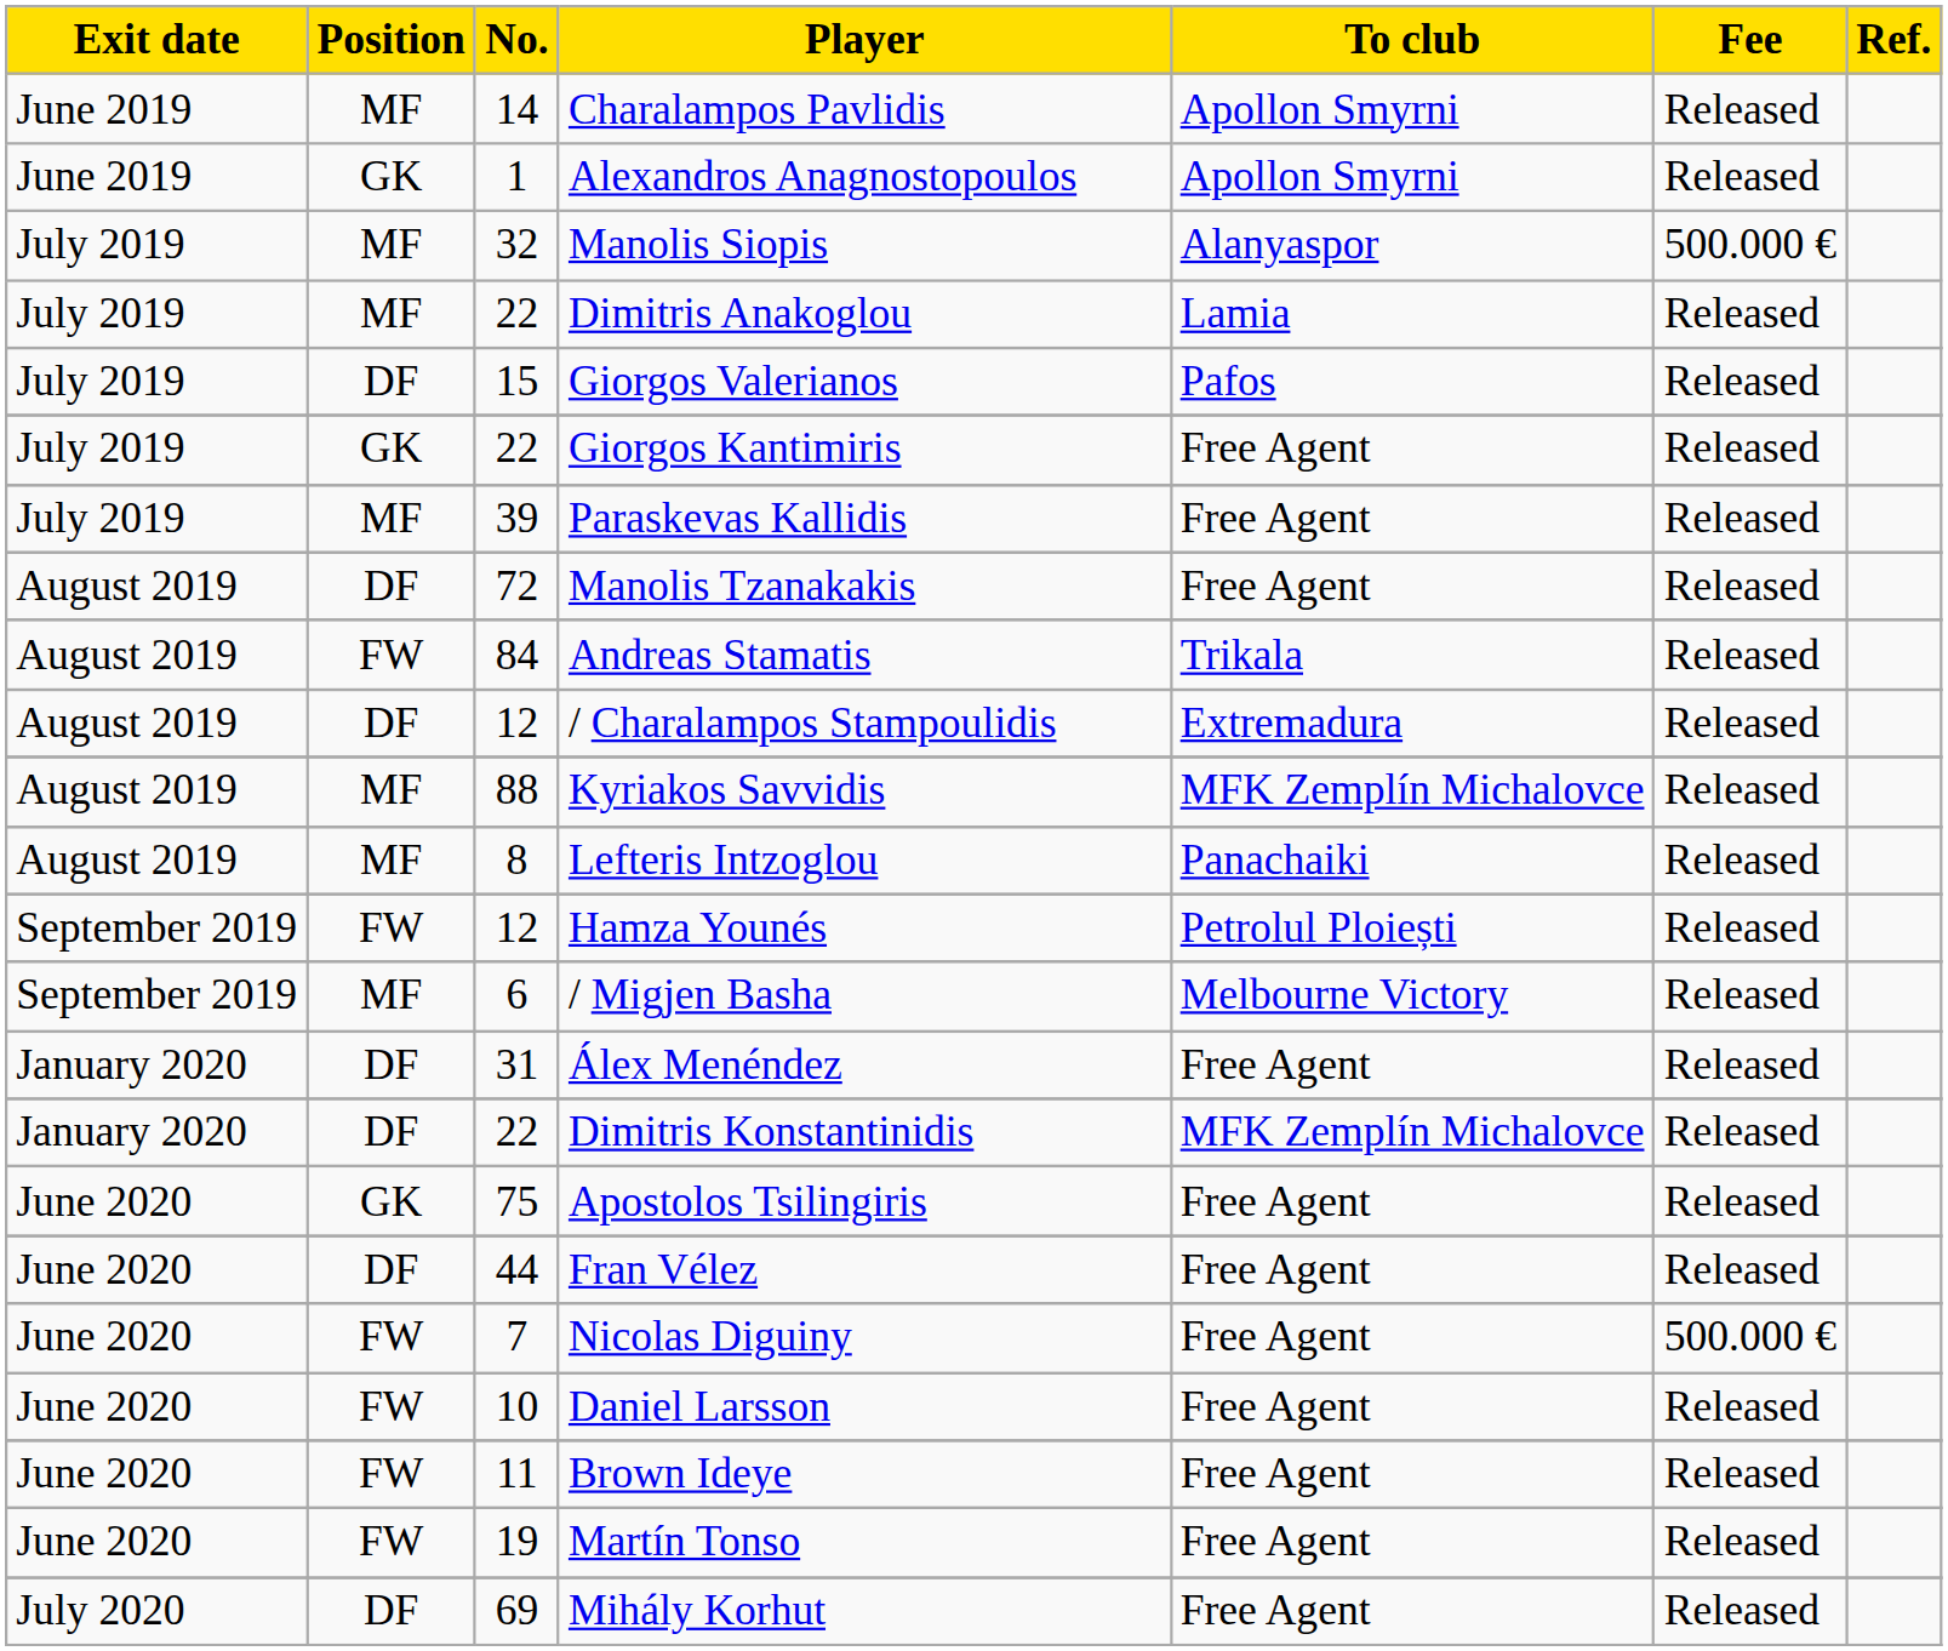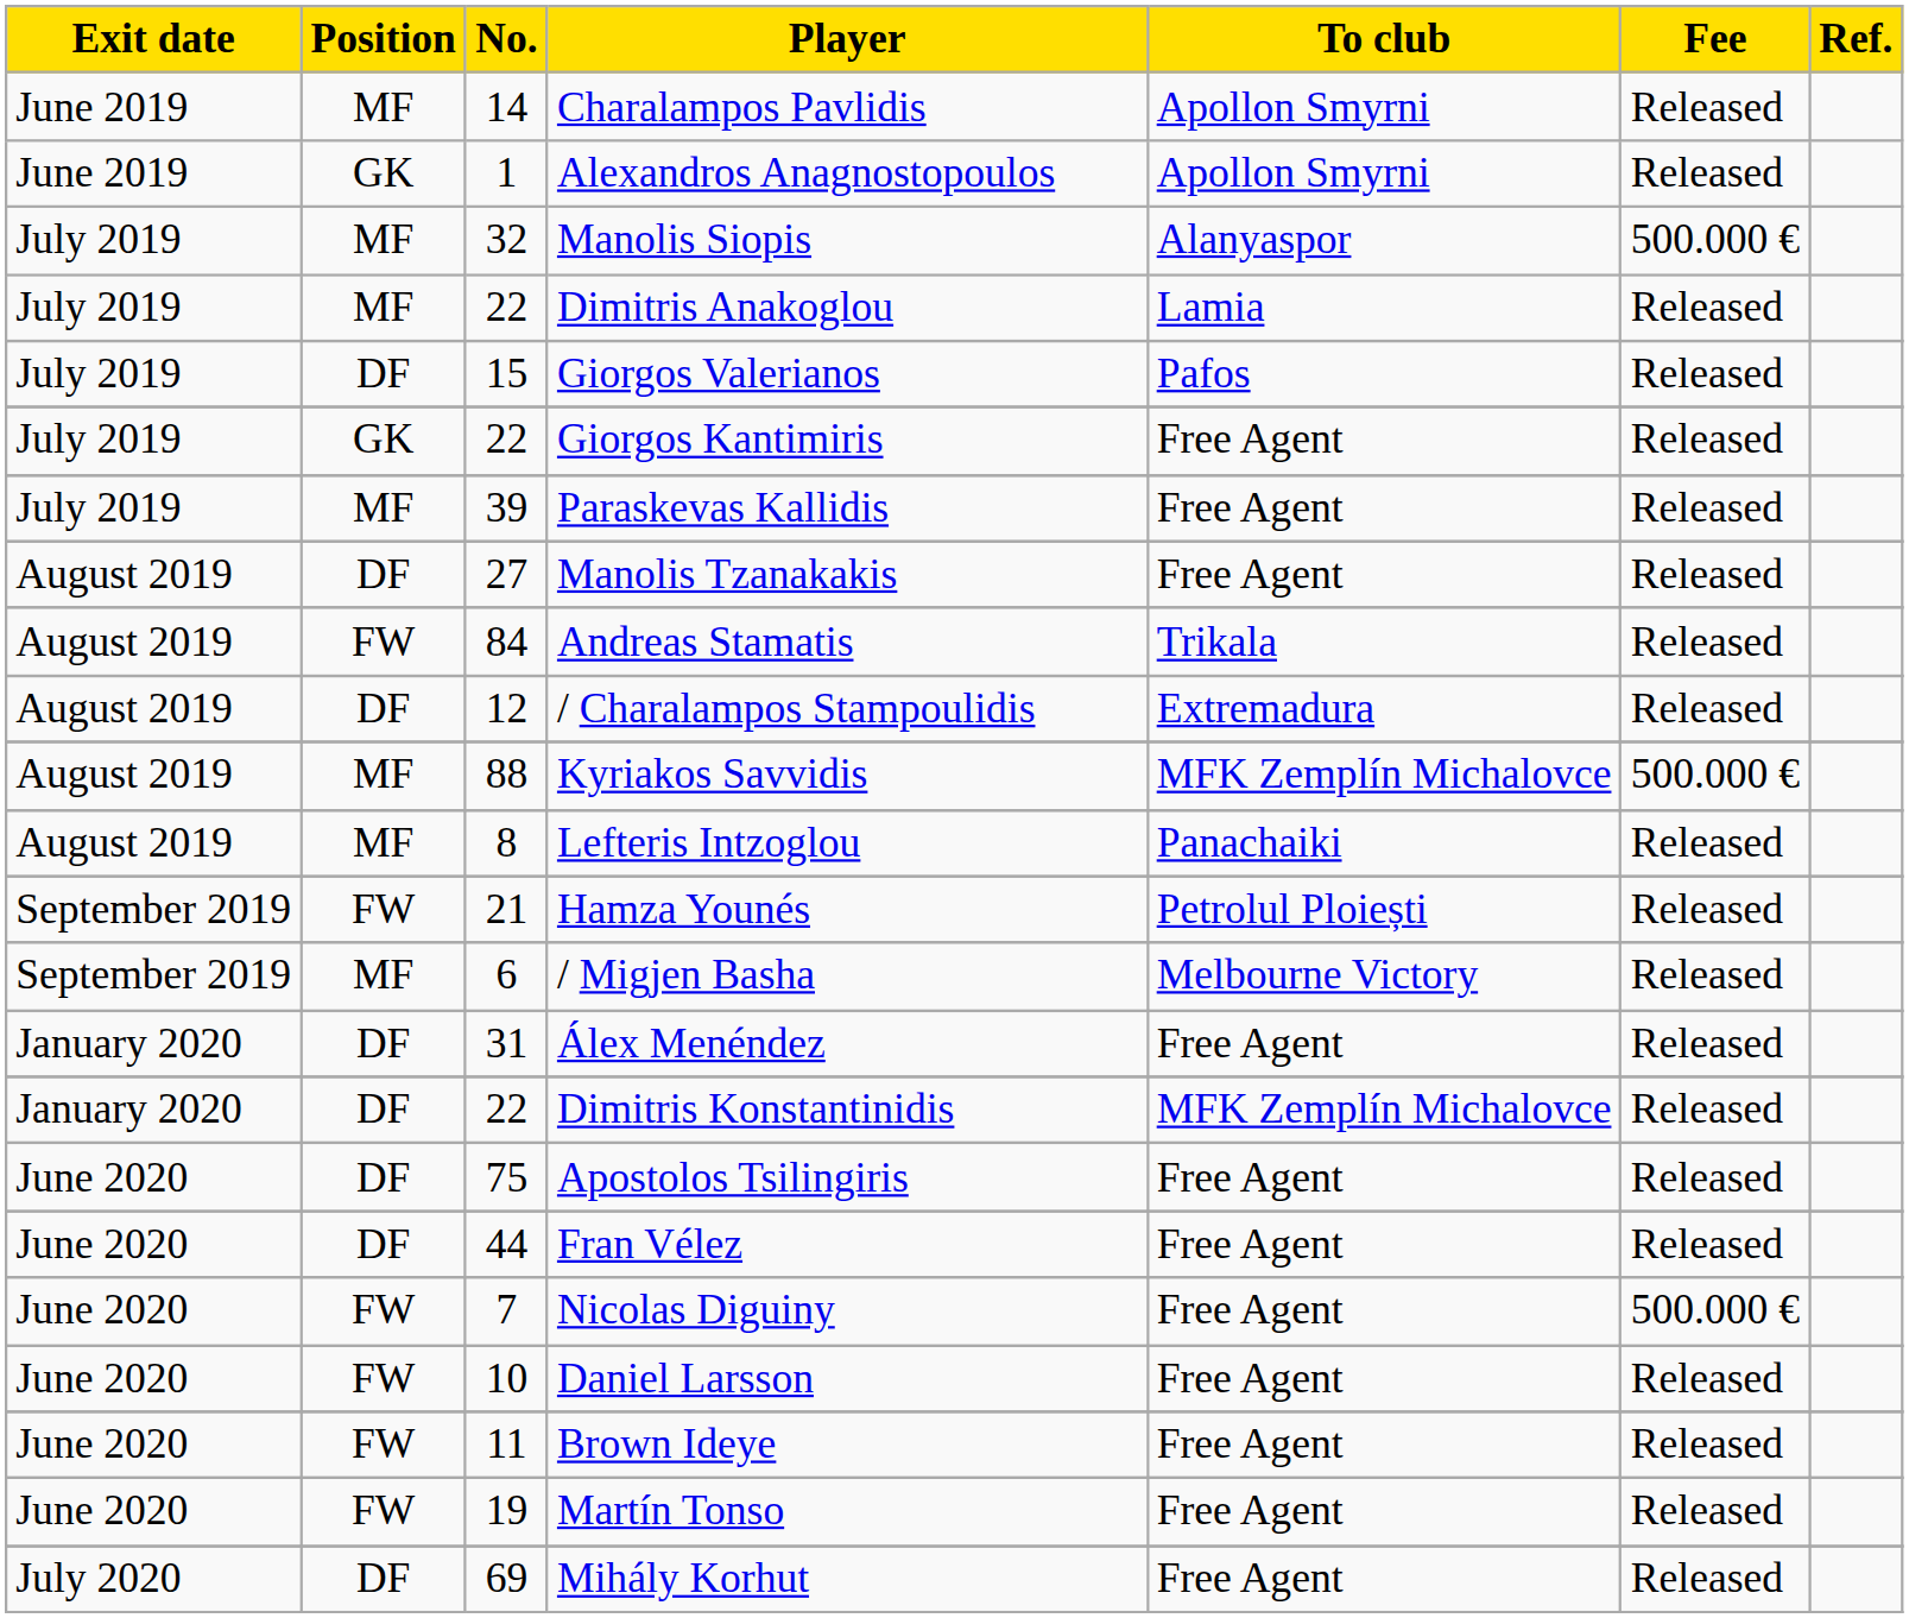 <table class="wikitable sortable">
 <tr>
 <th style="background:#FFDF00; color:black;"><strong>Exit date</strong></th>
 <th style="background:#FFDF00; color:black;"><strong>Position</strong></th>
 <th style="background:#FFDF00; color:black;"><strong>No.</strong></th>
 <th style="background:#FFDF00; color:black;"; width=220><strong>Player</strong></th>
 <th style="background:#FFDF00; color:black;"><strong>To club</strong></th>
 <th style="background:#FFDF00; color:black;"><strong>Fee</strong></th>
 <th style="background:#FFDF00; color:black;"><strong>Ref.</strong></th>
 </tr>
 <tr>
 <td>June 2019</td>
 <td style="text-align:center;">MF</td>
 <td style="text-align:center;">14</td>
 <td style="text-align:left;"> <a href='#'>Charalampos Pavlidis</a></td>
 <td style="text-align:left;"> <a href='#'>Apollon Smyrni</a></td>
 <td>Released</td>
 <td></td>
 </tr>
 <tr>
 <td>June 2019</td>
 <td style="text-align:center;">GK</td>
 <td style="text-align:center;">1</td>
 <td style="text-align:left;"> <a href='#'>Alexandros Anagnostopoulos</a></td>
 <td style="text-align:left;"> <a href='#'>Apollon Smyrni</a></td>
 <td>Released</td>
 <td></td>
 </tr>
 <tr>
 <td>July 2019</td>
 <td style="text-align:center;">MF</td>
 <td style="text-align:center;">32</td>
 <td style="text-align:left;"> <a href='#'>Manolis Siopis</a></td>
 <td style="text-align:left;"> <a href='#'>Alanyaspor</a></td>
 <td>500.000 €</td>
 <td></td>
 </tr>
 <tr>
 <td>July 2019</td>
 <td style="text-align:center;">MF</td>
 <td style="text-align:center;">22</td>
 <td style="text-align:left;"> <a href='#'>Dimitris Anakoglou</a></td>
 <td style="text-align:left;"> <a href='#'>Lamia</a></td>
 <td>Released</td>
 <td></td>
 </tr>
 <tr>
 </tr>
 <tr>
 <td>July 2019</td>
 <td style="text-align:center;">DF</td>
 <td style="text-align:center;">15</td>
 <td style="text-align:left;"> <a href='#'>Giorgos Valerianos</a></td>
 <td style="text-align:left;"> <a href='#'>Pafos</a></td>
 <td>Released</td>
 <td></td>
 </tr>
 <tr>
 </tr>
 <tr>
 <td>July 2019</td>
 <td style="text-align:center;">GK</td>
 <td style="text-align:center;">22</td>
 <td style="text-align:left;"> <a href='#'>Giorgos Kantimiris</a></td>
 <td style="text-align:left;">Free Agent</td>
 <td>Released</td>
 <td></td>
 </tr>
 <tr>
 </tr>
 <tr>
 <td>July 2019</td>
 <td style="text-align:center;">MF</td>
 <td style="text-align:center;">39</td>
 <td style="text-align:left;"> <a href='#'>Paraskevas Kallidis</a></td>
 <td style="text-align:left;">Free Agent</td>
 <td>Released</td>
 <td></td>
 </tr>
 <tr>
 </tr>
 <tr>
 <td>August 2019</td>
 <td style="text-align:center;">DF</td>
-<td style="text-align:center;">72</td>
+<td style="text-align:center;">27</td>
 <td style="text-align:left;"> <a href='#'>Manolis Tzanakakis</a></td>
 <td style="text-align:left;">Free Agent</td>
 <td>Released</td>
 <td></td>
 </tr>
 <tr>
 </tr>
 <tr>
 <td>August 2019</td>
 <td style="text-align:center;">FW</td>
 <td style="text-align:center;">84</td>
 <td style="text-align:left;"> <a href='#'>Andreas Stamatis</a></td>
 <td style="text-align:left;"> <a href='#'>Trikala</a></td>
 <td>Released</td>
 <td></td>
 </tr>
 <tr>
 </tr>
 <tr>
 <td>August 2019</td>
 <td style="text-align:center;">DF</td>
 <td style="text-align:center;">12</td>
 <td style="text-align:left;"> /  <a href='#'>Charalampos Stampoulidis</a></td>
 <td style="text-align:left;"> <a href='#'>Extremadura</a></td>
 <td>Released</td>
 <td></td>
 </tr>
 <tr>
 </tr>
 <tr>
 <td>August 2019</td>
 <td style="text-align:center;">MF</td>
 <td style="text-align:center;">88</td>
 <td style="text-align:left;"> <a href='#'>Kyriakos Savvidis</a></td>
 <td style="text-align:left;"> <a href='#'>MFK Zemplín Michalovce</a></td>
-<td>Released</td>
+<td>500.000 €</td>
 <td></td>
 </tr>
 <tr>
 </tr>
 <tr>
 <td>August 2019</td>
 <td style="text-align:center;">MF</td>
 <td style="text-align:center;">8</td>
 <td style="text-align:left;"> <a href='#'>Lefteris Intzoglou</a></td>
 <td style="text-align:left;"> <a href='#'>Panachaiki</a></td>
 <td>Released</td>
 <td></td>
 </tr>
 <tr>
 </tr>
 <tr>
 <td>September 2019</td>
 <td style="text-align:center;">FW</td>
-<td style="text-align:center;">12</td>
+<td style="text-align:center;">21</td>
 <td style="text-align:left;"> <a href='#'>Hamza Younés</a></td>
 <td style="text-align:left;"> <a href='#'>Petrolul Ploiești</a></td>
 <td>Released</td>
 <td></td>
 </tr>
 <tr>
 </tr>
 <tr>
 <td>September 2019</td>
 <td style="text-align:center;">MF</td>
 <td style="text-align:center;">6</td>
 <td style="text-align:left;"> /  <a href='#'>Migjen Basha</a></td>
 <td style="text-align:left;"> <a href='#'>Melbourne Victory</a></td>
 <td>Released</td>
 <td></td>
 </tr>
 <tr>
 </tr>
 <tr>
 <td>January 2020</td>
 <td style="text-align:center;">DF</td>
 <td style="text-align:center;">31</td>
 <td style="text-align:left;"> <a href='#'>Álex Menéndez</a></td>
 <td style="text-align:left;">Free Agent</td>
 <td>Released</td>
 <td></td>
 </tr>
 <tr>
 </tr>
 <tr>
 <td>January 2020</td>
 <td style="text-align:center;">DF</td>
 <td style="text-align:center;">22</td>
 <td style="text-align:left;"> <a href='#'>Dimitris Konstantinidis</a></td>
 <td style="text-align:left;"> <a href='#'>MFK Zemplín Michalovce</a></td>
 <td>Released</td>
 <td></td>
 </tr>
 <tr>
 </tr>
 <tr>
 <td>June 2020</td>
-<td style="text-align:center;">GK</td>
+<td style="text-align:center;">DF</td>
 <td style="text-align:center;">75</td>
 <td style="text-align:left;"> <a href='#'>Apostolos Tsilingiris</a></td>
 <td style="text-align:left;">Free Agent</td>
 <td>Released</td>
 <td></td>
 </tr>
 <tr>
 </tr>
 <tr>
 <td>June 2020</td>
 <td style="text-align:center;">DF</td>
 <td style="text-align:center;">44</td>
 <td style="text-align:left;"> <a href='#'>Fran Vélez</a></td>
 <td style="text-align:left;">Free Agent</td>
 <td>Released</td>
 <td></td>
 </tr>
 <tr>
 </tr>
 <tr>
 <td>June 2020</td>
 <td style="text-align:center;">FW</td>
 <td style="text-align:center;">7</td>
 <td style="text-align:left;"> <a href='#'>Nicolas Diguiny</a></td>
 <td style="text-align:left;">Free Agent</td>
 <td>500.000 €</td>
 <td></td>
 </tr>
 <tr>
 </tr>
 <tr>
 <td>June 2020</td>
 <td style="text-align:center;">FW</td>
 <td style="text-align:center;">10</td>
 <td style="text-align:left;"> <a href='#'>Daniel Larsson</a></td>
 <td style="text-align:left;">Free Agent</td>
 <td>Released</td>
 <td></td>
 </tr>
 <tr>
 </tr>
 <tr>
 <td>June 2020</td>
 <td style="text-align:center;">FW</td>
 <td style="text-align:center;">11</td>
 <td style="text-align:left;"> <a href='#'>Brown Ideye</a></td>
 <td style="text-align:left;">Free Agent</td>
 <td>Released</td>
 <td></td>
 </tr>
 <tr>
 </tr>
 <tr>
 <td>June 2020</td>
 <td style="text-align:center;">FW</td>
 <td style="text-align:center;">19</td>
 <td style="text-align:left;"> <a href='#'>Martín Tonso</a></td>
 <td style="text-align:left;">Free Agent</td>
 <td>Released</td>
 <td></td>
 </tr>
 <tr>
 </tr>
 <tr>
 <td>July 2020</td>
 <td style="text-align:center;">DF</td>
 <td style="text-align:center;">69</td>
 <td style="text-align:left;"> <a href='#'>Mihály Korhut</a></td>
 <td style="text-align:left;">Free Agent</td>
 <td>Released</td>
 <td></td>
 </tr>
 <tr>
 </tr>
 </table>
